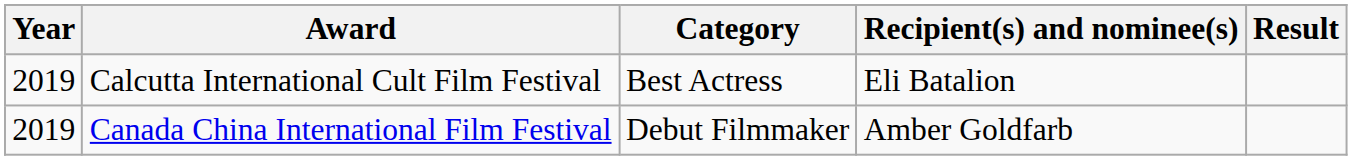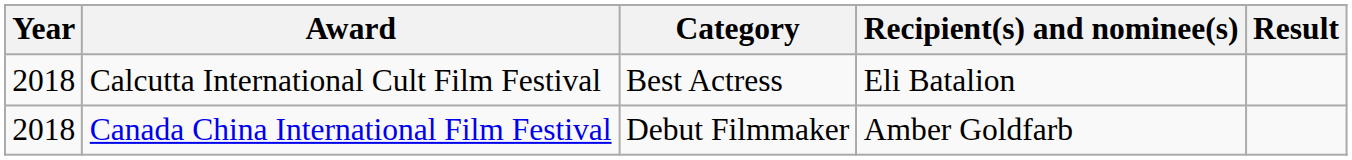 <table class="wikitable">
 <tr>
 <th>Year</th>
 <th>Award</th>
 <th>Category</th>
 <th>Recipient(s) and nominee(s)</th>
 <th>Result</th>
 </tr>
 <tr>
-<td>2019</td>
+<td>2018</td>
 <td>Calcutta International Cult Film Festival</td>
 <td>Best Actress</td>
 <td>Eli Batalion</td>
 <td></td>
 </tr>
 <tr>
-<td>2019</td>
+<td>2018</td>
 <td><a href='#'>Canada China International Film Festival</a></td>
 <td>Debut Filmmaker</td>
 <td>Amber Goldfarb</td>
 <td></td>
 </tr>
 </table>
